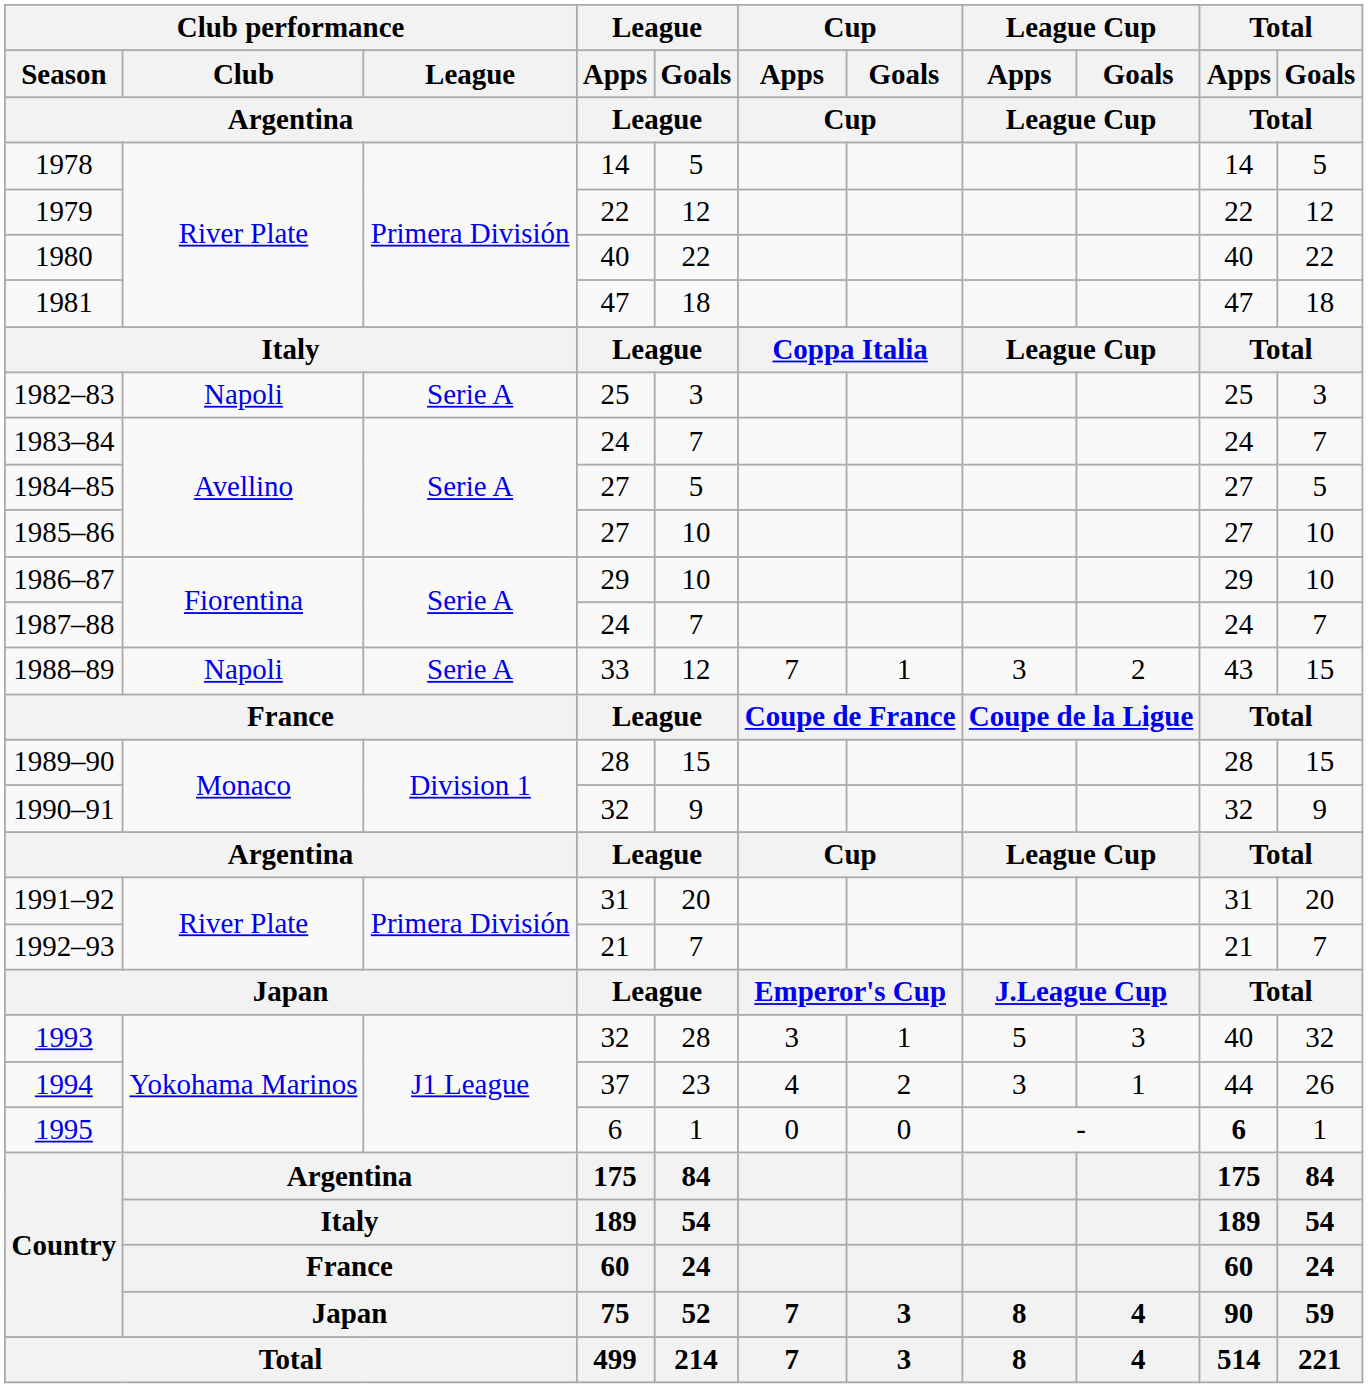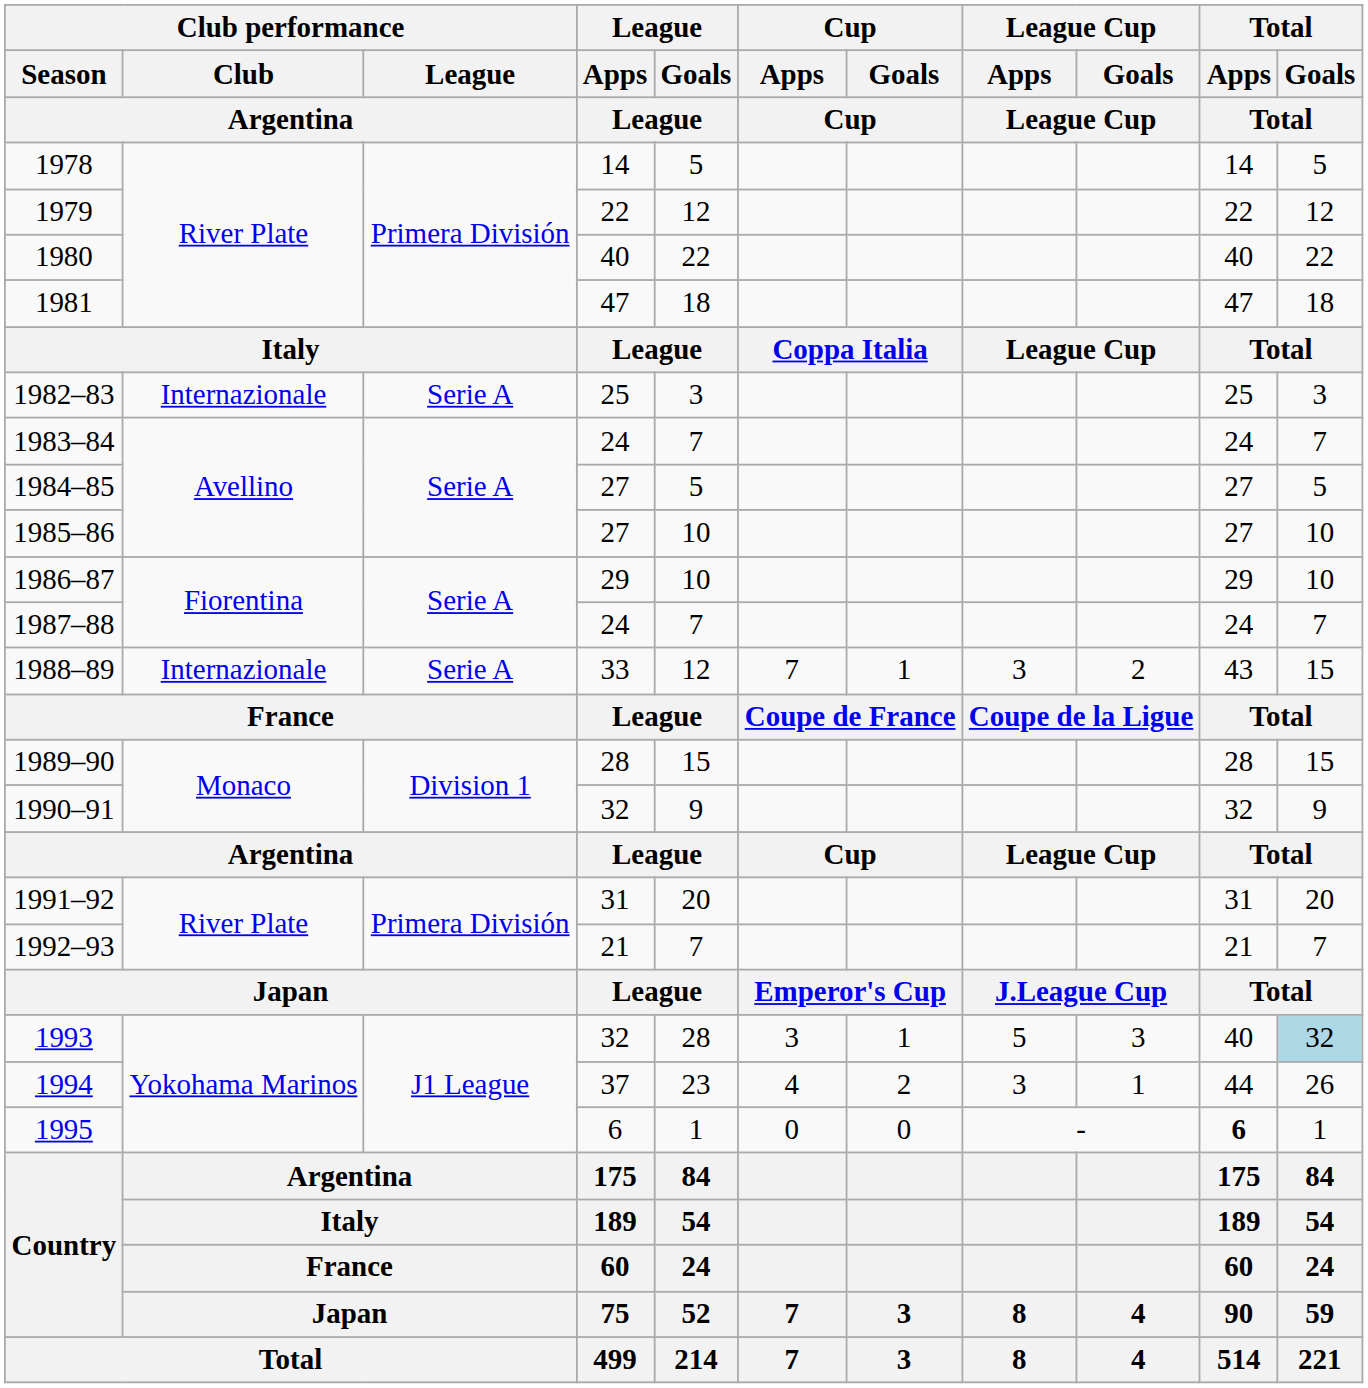 <table class="wikitable" style="text-align:center;">
 <tr>
 <th colspan=3>Club performance</th>
 <th colspan=2>League</th>
 <th colspan=2>Cup</th>
 <th colspan=2>League Cup</th>
 <th colspan=2>Total</th>
 </tr>
 <tr>
 <th>Season</th>
 <th>Club</th>
 <th>League</th>
 <th>Apps</th>
 <th>Goals</th>
 <th>Apps</th>
 <th>Goals</th>
 <th>Apps</th>
 <th>Goals</th>
 <th>Apps</th>
 <th>Goals</th>
 </tr>
 <tr>
 <th colspan=3>Argentina</th>
 <th colspan=2>League</th>
 <th colspan=2>Cup</th>
 <th colspan=2>League Cup</th>
 <th colspan=2>Total</th>
 </tr>
 <tr>
 <td>1978</td>
 <td rowspan="4"><a href='#'>River Plate</a></td>
 <td rowspan="4"><a href='#'>Primera División</a></td>
 <td>14</td>
 <td>5</td>
 <td></td>
 <td></td>
 <td></td>
 <td></td>
 <td>14</td>
 <td>5</td>
 </tr>
 <tr>
 <td>1979</td>
 <td>22</td>
 <td>12</td>
 <td></td>
 <td></td>
 <td></td>
 <td></td>
 <td>22</td>
 <td>12</td>
 </tr>
 <tr>
 <td>1980</td>
 <td>40</td>
 <td>22</td>
 <td></td>
 <td></td>
 <td></td>
 <td></td>
 <td>40</td>
 <td>22</td>
 </tr>
 <tr>
 <td>1981</td>
 <td>47</td>
 <td>18</td>
 <td></td>
 <td></td>
 <td></td>
 <td></td>
 <td>47</td>
 <td>18</td>
 </tr>
 <tr>
 <th colspan=3>Italy</th>
 <th colspan=2>League</th>
 <th colspan=2><a href='#'>Coppa Italia</a></th>
 <th colspan=2>League Cup</th>
 <th colspan=2>Total</th>
 </tr>
 <tr>
 <td>1982–83</td>
-<td><a href='#'>Napoli</a></td>
+<td><a href='#'>Internazionale</a></td>
 <td><a href='#'>Serie A</a></td>
 <td>25</td>
 <td>3</td>
 <td></td>
 <td></td>
 <td></td>
 <td></td>
 <td>25</td>
 <td>3</td>
 </tr>
 <tr>
 <td>1983–84</td>
 <td rowspan="3"><a href='#'>Avellino</a></td>
 <td rowspan="3"><a href='#'>Serie A</a></td>
 <td>24</td>
 <td>7</td>
 <td></td>
 <td></td>
 <td></td>
 <td></td>
 <td>24</td>
 <td>7</td>
 </tr>
 <tr>
 <td>1984–85</td>
 <td>27</td>
 <td>5</td>
 <td></td>
 <td></td>
 <td></td>
 <td></td>
 <td>27</td>
 <td>5</td>
 </tr>
 <tr>
 <td>1985–86</td>
 <td>27</td>
 <td>10</td>
 <td></td>
 <td></td>
 <td></td>
 <td></td>
 <td>27</td>
 <td>10</td>
 </tr>
 <tr>
 <td>1986–87</td>
 <td rowspan="2"><a href='#'>Fiorentina</a></td>
 <td rowspan="2"><a href='#'>Serie A</a></td>
 <td>29</td>
 <td>10</td>
 <td></td>
 <td></td>
 <td></td>
 <td></td>
 <td>29</td>
 <td>10</td>
 </tr>
 <tr>
 <td>1987–88</td>
 <td>24</td>
 <td>7</td>
 <td></td>
 <td></td>
 <td></td>
 <td></td>
 <td>24</td>
 <td>7</td>
 </tr>
 <tr>
 <td>1988–89</td>
-<td><a href='#'>Napoli</a></td>
+<td><a href='#'>Internazionale</a></td>
 <td><a href='#'>Serie A</a></td>
 <td>33</td>
 <td>12</td>
 <td>7</td>
 <td>1</td>
 <td>3</td>
 <td>2</td>
 <td>43</td>
 <td>15</td>
 </tr>
 <tr>
 <th colspan=3>France</th>
 <th colspan=2>League</th>
 <th colspan=2><a href='#'>Coupe de France</a></th>
 <th colspan=2><a href='#'>Coupe de la Ligue</a></th>
 <th colspan=2>Total</th>
 </tr>
 <tr>
 <td>1989–90</td>
 <td rowspan="2"><a href='#'>Monaco</a></td>
 <td rowspan="2"><a href='#'>Division 1</a></td>
 <td>28</td>
 <td>15</td>
 <td></td>
 <td></td>
 <td></td>
 <td></td>
 <td>28</td>
 <td>15</td>
 </tr>
 <tr>
 <td>1990–91</td>
 <td>32</td>
 <td>9</td>
 <td></td>
 <td></td>
 <td></td>
 <td></td>
 <td>32</td>
 <td>9</td>
 </tr>
 <tr>
 <th colspan=3>Argentina</th>
 <th colspan=2>League</th>
 <th colspan=2>Cup</th>
 <th colspan=2>League Cup</th>
 <th colspan=2>Total</th>
 </tr>
 <tr>
 <td>1991–92</td>
 <td rowspan="2"><a href='#'>River Plate</a></td>
 <td rowspan="2"><a href='#'>Primera División</a></td>
 <td>31</td>
 <td>20</td>
 <td></td>
 <td></td>
 <td></td>
 <td></td>
 <td>31</td>
 <td>20</td>
 </tr>
 <tr>
 <td>1992–93</td>
 <td>21</td>
 <td>7</td>
 <td></td>
 <td></td>
 <td></td>
 <td></td>
 <td>21</td>
 <td>7</td>
 </tr>
 <tr>
 <th colspan=3>Japan</th>
 <th colspan=2>League</th>
 <th colspan=2><a href='#'>Emperor's Cup</a></th>
 <th colspan=2><a href='#'>J.League Cup</a></th>
 <th colspan=2>Total</th>
 </tr>
 <tr>
 <td><a href='#'>1993</a></td>
 <td rowspan="3"><a href='#'>Yokohama Marinos</a></td>
 <td rowspan="3"><a href='#'>J1 League</a></td>
 <td>32</td>
 <td>28</td>
 <td>3</td>
 <td>1</td>
 <td>5</td>
 <td>3</td>
 <td>40</td>
-<td>32</td>
+<td style="background: lightblue;">32</td>
 </tr>
 <tr>
 <td><a href='#'>1994</a></td>
 <td>37</td>
 <td>23</td>
 <td>4</td>
 <td>2</td>
 <td>3</td>
 <td>1</td>
 <td>44</td>
 <td>26</td>
 </tr>
 <tr>
 <td><a href='#'>1995</a></td>
 <td>6</td>
 <td>1</td>
 <td>0</td>
 <td>0</td>
 <td colspan="2">-</td>
 <td><strong>6</strong></td>
 <td>1</td>
 </tr>
 <tr>
 <th rowspan=4>Country</th>
 <th colspan=2>Argentina</th>
 <th>175</th>
 <th>84</th>
 <th></th>
 <th></th>
 <th></th>
 <th></th>
 <th>175</th>
 <th>84</th>
 </tr>
 <tr>
 <th colspan=2>Italy</th>
 <th>189</th>
 <th>54</th>
 <th></th>
 <th></th>
 <th></th>
 <th></th>
 <th>189</th>
 <th>54</th>
 </tr>
 <tr>
 <th colspan=2>France</th>
 <th>60</th>
 <th>24</th>
 <th></th>
 <th></th>
 <th></th>
 <th></th>
 <th>60</th>
 <th>24</th>
 </tr>
 <tr>
 <th colspan=2>Japan</th>
 <th>75</th>
 <th>52</th>
 <th>7</th>
 <th>3</th>
 <th>8</th>
 <th>4</th>
 <th>90</th>
 <th>59</th>
 </tr>
 <tr>
 <th colspan=3>Total</th>
 <th>499</th>
 <th>214</th>
 <th>7</th>
 <th>3</th>
 <th>8</th>
 <th>4</th>
 <th>514</th>
 <th>221</th>
 </tr>
 </table>
